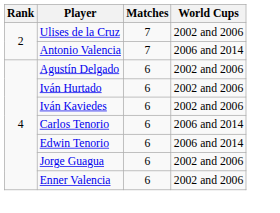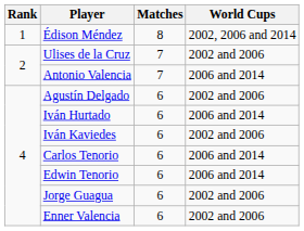 <table class="wikitable" style="text-align: left;">
 <tr>
 <th>Rank</th>
 <th>Player</th>
 <th>Matches</th>
 <th>World Cups</th>
+</tr>
+<tr>
+<td align=center>1</td>
+<td><a href='#'>Édison Méndez</a></td>
+<td align=center>8</td>
+<td>2002, 2006 and 2014</td>
 </tr>
 <tr>
 <td rowspan=2 align=center>2</td>
 <td><a href='#'>Ulises de la Cruz</a></td>
 <td align=center>7</td>
 <td>2002 and 2006</td>
 </tr>
 <tr>
 <td><a href='#'>Antonio Valencia</a></td>
 <td align=center>7</td>
 <td>2006 and 2014</td>
 </tr>
 <tr>
 <td rowspan=7 align=center>4</td>
 <td><a href='#'>Agustín Delgado</a></td>
 <td align=center>6</td>
 <td>2002 and 2006</td>
 </tr>
 <tr>
 <td><a href='#'>Iván Hurtado</a></td>
 <td align=center>6</td>
-<td>2002 and 2006</td>
+<td>2006 and 2014</td>
 </tr>
 <tr>
 <td><a href='#'>Iván Kaviedes</a></td>
 <td align=center>6</td>
 <td>2002 and 2006</td>
 </tr>
 <tr>
 <td><a href='#'>Carlos Tenorio</a></td>
 <td align=center>6</td>
 <td>2006 and 2014</td>
 </tr>
 <tr>
 <td><a href='#'>Edwin Tenorio</a></td>
 <td align=center>6</td>
 <td>2006 and 2014</td>
 </tr>
 <tr>
 <td><a href='#'>Jorge Guagua</a></td>
 <td align=center>6</td>
 <td>2002 and 2006</td>
 </tr>
 <tr>
 <td><a href='#'>Enner Valencia</a></td>
 <td align=center>6</td>
 <td>2002 and 2006</td>
 </tr>
 </table>
